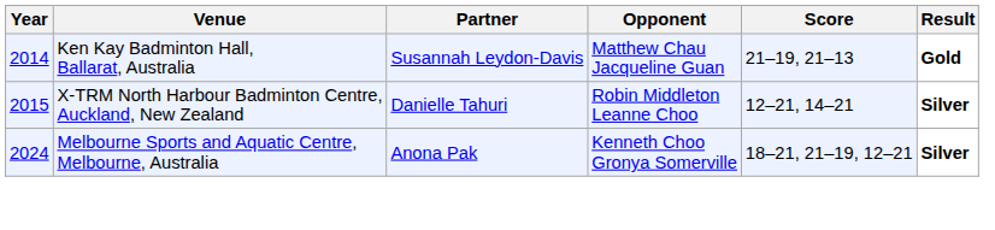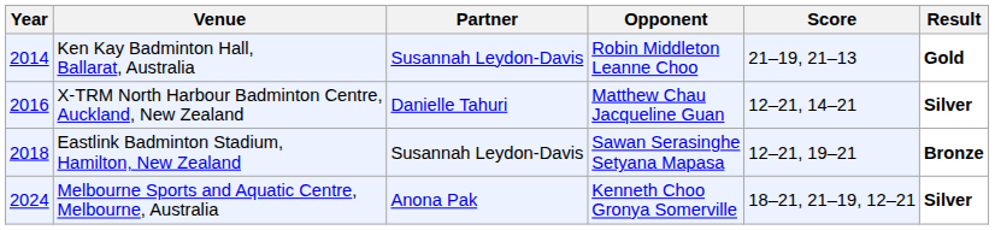 <table class="sortable wikitable" style="font-size: 90%;">
 <tr>
 <th>Year</th>
 <th>Venue</th>
 <th>Partner</th>
 <th>Opponent</th>
 <th>Score</th>
 <th>Result</th>
 </tr>
 <tr style="background:#ECF2FF">
 <td align="center"><a href='#'>2014</a></td>
 <td align="left">Ken Kay Badminton Hall,<br> <a href='#'>Ballarat</a>, Australia</td>
 <td align="left"> <a href='#'>Susannah Leydon-Davis</a></td>
-<td align="left"> <a href='#'>Matthew Chau</a><br> <a href='#'>Jacqueline Guan</a></td>
+<td align="left"> <a href='#'>Robin Middleton</a><br> <a href='#'>Leanne Choo</a></td>
 <td align="left">21–19, 21–13</td>
 <td style="text-align:left; background:white"> <strong>Gold</strong></td>
 </tr>
 <tr style="background:#ECF2FF">
-<td align="center"><a href='#'>2015</a></td>
+<td align="center"><a href='#'>2016</a></td>
 <td align="left">X-TRM North Harbour Badminton Centre,<br><a href='#'>Auckland</a>, New Zealand</td>
 <td align="left"> <a href='#'>Danielle Tahuri</a></td>
-<td align="left"> <a href='#'>Robin Middleton</a><br> <a href='#'>Leanne Choo</a></td>
+<td align="left"> <a href='#'>Matthew Chau</a><br> <a href='#'>Jacqueline Guan</a></td>
 <td align="left">12–21, 14–21</td>
 <td style="text-align:left; background:white"> <strong>Silver</strong></td>
+</tr>
+<tr style="background:#ECF2FF">
+<td align="center"><a href='#'>2018</a></td>
+<td align="left">Eastlink Badminton Stadium,<br><a href='#'>Hamilton, New Zealand</a></td>
+<td align="left"> Susannah Leydon-Davis</td>
+<td align="left"> <a href='#'>Sawan Serasinghe</a><br> <a href='#'>Setyana Mapasa</a></td>
+<td align="left">12–21, 19–21</td>
+<td style="text-align:left; background:white"> <strong>Bronze</strong></td>
 </tr>
 <tr style="background:#ECF2FF">
 <td align="center"><a href='#'>2024</a></td>
 <td align="left"><a href='#'>Melbourne Sports and Aquatic Centre</a>,<br><a href='#'>Melbourne</a>, Australia</td>
 <td align="left"> <a href='#'>Anona Pak</a></td>
 <td align="left"> <a href='#'>Kenneth Choo</a><br> <a href='#'>Gronya Somerville</a></td>
 <td align="left">18–21, 21–19, 12–21</td>
 <td style="text-align:left; background:white"> <strong>Silver</strong></td>
 </tr>
 </table>
